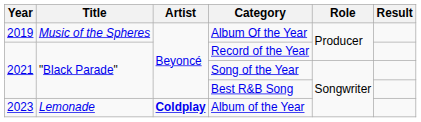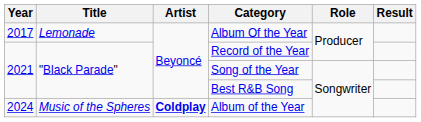 <table class="wikitable sortable">
 <tr>
 <th>Year</th>
 <th>Title</th>
 <th>Artist</th>
 <th>Category</th>
 <th>Role</th>
 <th>Result</th>
 </tr>
 <tr>
-<td><a href='#'>2019</a></td>
-<td><em><a href='#'>Music of the Spheres</a></em></td>
+<td><a href='#'>2017</a></td>
+<td><em><a href='#'>Lemonade</a></em></td>
 <td rowspan="4"><a href='#'>Beyoncé</a></td>
 <td><a href='#'>Album Of the Year</a></td>
 <td rowspan="2">Producer</td>
 <td></td>
 </tr>
 <tr>
 <td rowspan="3"><a href='#'>2021</a></td>
 <td rowspan="3">"<a href='#'>Black Parade</a>"</td>
 <td><a href='#'>Record of the Year</a></td>
 <td></td>
 </tr>
 <tr>
 <td><a href='#'>Song of the Year</a></td>
 <td rowspan="3">Songwriter</td>
 <td></td>
 </tr>
 <tr>
 <td><a href='#'>Best R&B Song</a></td>
 <td></td>
 </tr>
 <tr>
-<td><a href='#'>2023</a></td>
-<td><em><a href='#'>Lemonade</a></em></td>
+<td><a href='#'>2024</a></td>
+<td><em><a href='#'>Music of the Spheres</a></em></td>
 <td><strong><a href='#'>Coldplay</a></strong></td>
 <td><a href='#'>Album of the Year</a></td>
 <td></td>
 </tr>
 </table>
